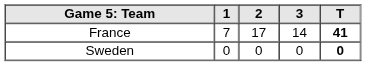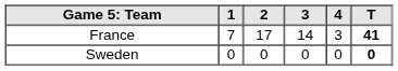 <table border=1 cellspacing=0 width=425 style="margin-left:3em;">
 <tr style="text-align:center; background-color:#e6e6e6;">
 <th>Game 5: Team</th>
 <th>1</th>
 <th>2</th>
 <th>3</th>
+<th>4</th>
 <th>T</th>
 </tr>
 <tr style="text-align:center">
 <td> France</td>
 <td>7</td>
 <td>17</td>
 <td>14</td>
+<td>3</td>
 <th>41</th>
 </tr>
 <tr style="text-align:center">
 <td> Sweden</td>
 <td>0</td>
 <td>0</td>
 <td>0</td>
+<td>0</td>
 <th>0</th>
 </tr>
 </table>
